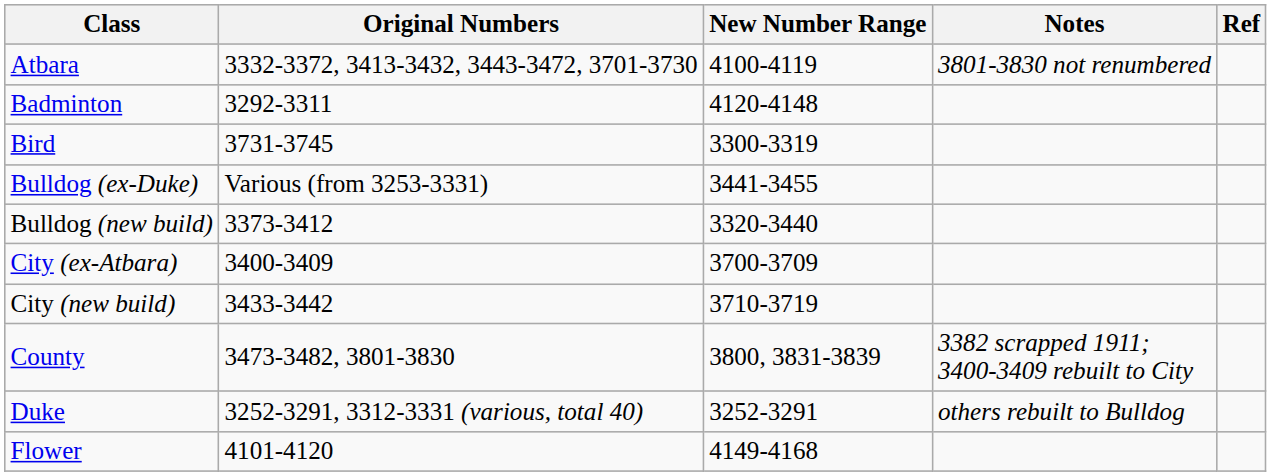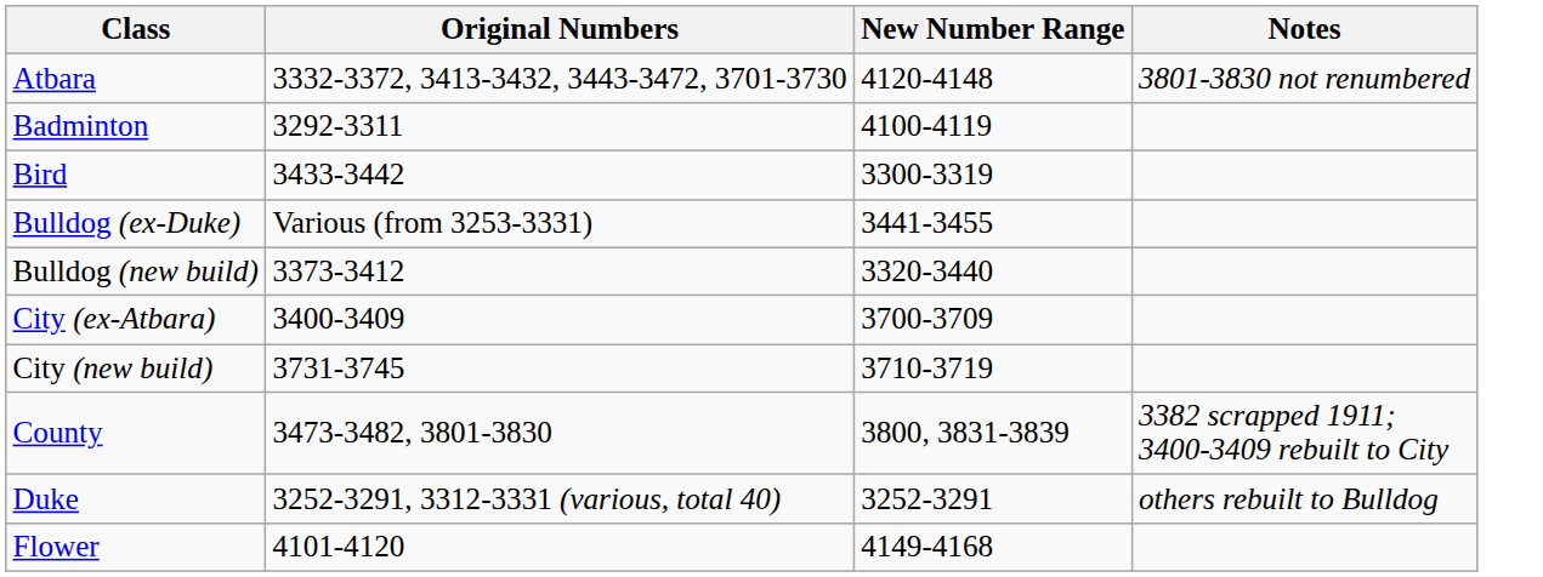 <table class="wikitable">
 <tr>
 <th>Class</th>
 <th>Original Numbers</th>
 <th>New Number Range</th>
 <th>Notes</th>
-<th>Ref</th>
 </tr>
 <tr>
 <td><a href='#'>Atbara</a></td>
 <td>3332-3372, 3413-3432, 3443-3472, 3701-3730</td>
-<td>4100-4119</td>
+<td>4120-4148</td>
 <td><em>3801-3830 not renumbered</em></td>
-<td></td>
 </tr>
 <tr>
 <td><a href='#'>Badminton</a></td>
 <td>3292-3311</td>
-<td>4120-4148</td>
-<td></td>
+<td>4100-4119</td>
 <td></td>
 </tr>
 <tr>
 <td><a href='#'>Bird</a></td>
-<td>3731-3745</td>
+<td>3433-3442</td>
 <td>3300-3319</td>
-<td></td>
 <td></td>
 </tr>
 <tr>
 <td><a href='#'>Bulldog</a> <em>(ex-Duke)</em></td>
 <td>Various (from 3253-3331)</td>
 <td>3441-3455</td>
 <td></td>
-<td></td>
 </tr>
 <tr>
 <td>Bulldog <em>(new build)</em></td>
 <td>3373-3412</td>
 <td>3320-3440</td>
-<td></td>
 <td></td>
 </tr>
 <tr>
 <td><a href='#'>City</a> <em>(ex-Atbara)</em></td>
 <td>3400-3409</td>
 <td>3700-3709</td>
 <td></td>
-<td></td>
 </tr>
 <tr>
 <td>City <em>(new build)</em></td>
-<td>3433-3442</td>
+<td>3731-3745</td>
 <td>3710-3719</td>
-<td></td>
 <td></td>
 </tr>
 <tr>
 <td><a href='#'>County</a></td>
 <td>3473-3482, 3801-3830</td>
 <td>3800, 3831-3839</td>
 <td><em>3382 scrapped 1911;<br>3400-3409 rebuilt to City</em></td>
-<td></td>
 </tr>
 <tr>
 <td><a href='#'>Duke</a></td>
 <td>3252-3291, 3312-3331 <em>(various, total 40)</em></td>
 <td>3252-3291</td>
 <td><em>others rebuilt to Bulldog</em></td>
-<td></td>
 </tr>
 <tr>
 <td><a href='#'>Flower</a></td>
 <td>4101-4120</td>
 <td>4149-4168</td>
 <td></td>
-<td></td>
 </tr>
 </table>
